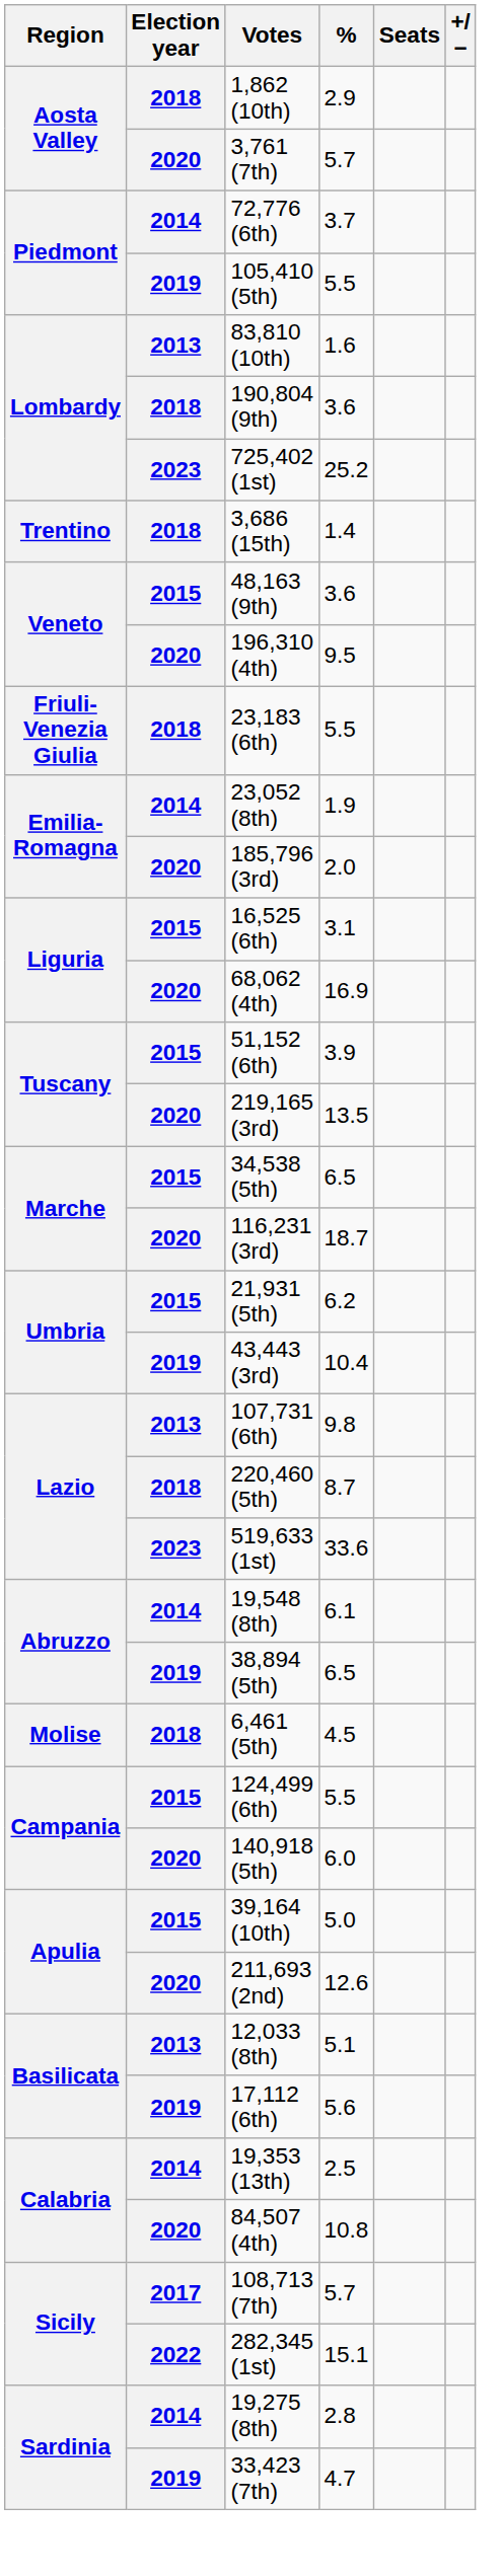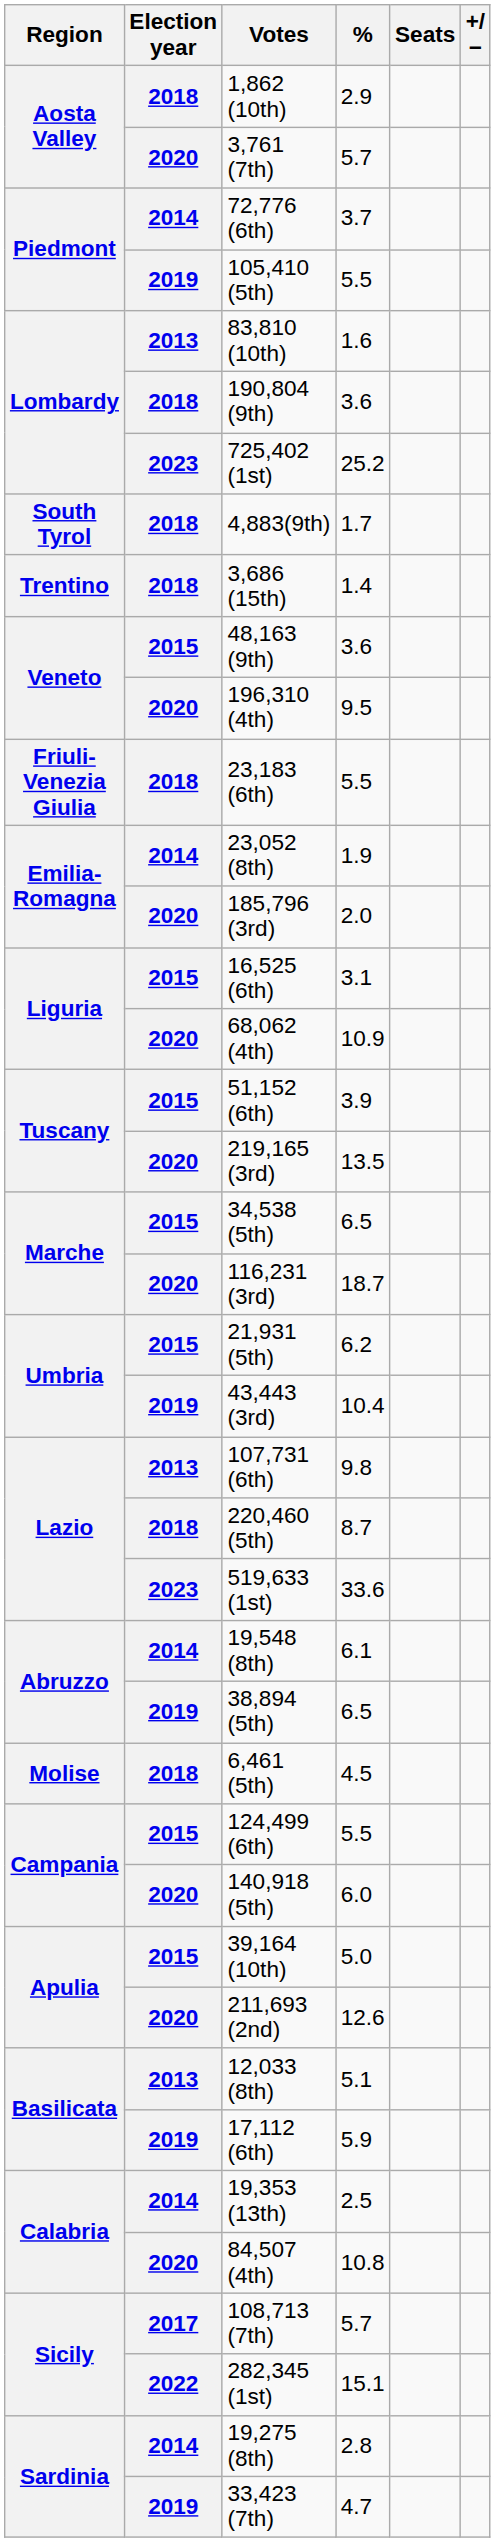 <table class=wikitable style="width:50%; border:1px #AAAAFF solid">
 <tr>
 <th width=19%>Region</th>
 <th width=13%>Election year</th>
 <th width=16%>Votes</th>
 <th width=7%>%</th>
 <th width=1%>Seats</th>
 <th width=6%>+/−</th>
 </tr>
 <tr>
 <th rowspan="2"><a href='#'>Aosta Valley</a></th>
 <th><a href='#'>2018</a></th>
 <td>1,862 (10th)</td>
 <td 2.9>2.9</td>
 <td></td>
 <td></td>
 </tr>
 <tr>
 <th><a href='#'>2020</a></th>
 <td>3,761 (7th)</td>
 <td 5.7>5.7</td>
 <td></td>
 <td></td>
 </tr>
 <tr>
 <th rowspan="2"><a href='#'>Piedmont</a></th>
 <th><a href='#'>2014</a></th>
 <td>72,776 (6th)</td>
 <td>3.7</td>
 <td></td>
 <td></td>
 </tr>
 <tr>
 <th><a href='#'>2019</a></th>
 <td>105,410 (5th)</td>
 <td>5.5</td>
 <td></td>
 <td></td>
 </tr>
 <tr>
 <th rowspan="3"><a href='#'>Lombardy</a></th>
 <th><a href='#'>2013</a></th>
 <td>83,810 (10th)</td>
 <td>1.6</td>
 <td></td>
 <td></td>
 </tr>
 <tr>
 <th><a href='#'>2018</a></th>
 <td>190,804 (9th)</td>
 <td>3.6</td>
 <td></td>
 <td></td>
 </tr>
 <tr>
 <th><a href='#'>2023</a></th>
 <td>725,402 (1st)</td>
 <td>25.2</td>
 <td></td>
 <td></td>
 </tr>
 <tr>
+<th><a href='#'>South Tyrol</a></th>
+<th><a href='#'>2018</a></th>
+<td>4,883(9th)</td>
+<td>1.7</td>
+<td></td>
+<td></td>
+</tr>
+<tr>
 <th><a href='#'>Trentino</a></th>
 <th><a href='#'>2018</a></th>
 <td>3,686 (15th)</td>
 <td>1.4</td>
 <td></td>
 <td></td>
 </tr>
 <tr>
 <th rowspan="2"><a href='#'>Veneto</a></th>
 <th><a href='#'>2015</a></th>
 <td>48,163 (9th)</td>
 <td>3.6</td>
 <td></td>
 <td></td>
 </tr>
 <tr>
 <th><a href='#'>2020</a></th>
 <td>196,310 (4th)</td>
 <td>9.5</td>
 <td></td>
 <td></td>
 </tr>
 <tr>
 <th><a href='#'>Friuli-Venezia Giulia</a></th>
 <th><a href='#'>2018</a></th>
 <td>23,183 (6th)</td>
 <td>5.5</td>
 <td></td>
 <td></td>
 </tr>
 <tr>
 <th rowspan="2"><a href='#'>Emilia-Romagna</a></th>
 <th><a href='#'>2014</a></th>
 <td>23,052 (8th)</td>
 <td>1.9</td>
 <td></td>
 <td></td>
 </tr>
 <tr>
 <th><a href='#'>2020</a></th>
 <td>185,796 (3rd)</td>
 <td>2.0</td>
 <td></td>
 <td></td>
 </tr>
 <tr>
 <th rowspan="2"><a href='#'>Liguria</a></th>
 <th><a href='#'>2015</a></th>
 <td>16,525 (6th)</td>
 <td>3.1</td>
 <td></td>
 <td></td>
 </tr>
 <tr>
 <th><a href='#'>2020</a></th>
 <td>68,062 (4th)</td>
-<td>16.9</td>
+<td>10.9</td>
 <td></td>
 <td></td>
 </tr>
 <tr>
 <th rowspan="2"><a href='#'>Tuscany</a></th>
 <th><a href='#'>2015</a></th>
 <td>51,152 (6th)</td>
 <td>3.9</td>
 <td></td>
 <td></td>
 </tr>
 <tr>
 <th><a href='#'>2020</a></th>
 <td>219,165 (3rd)</td>
 <td>13.5</td>
 <td></td>
 <td></td>
 </tr>
 <tr>
 <th rowspan="2"><a href='#'>Marche</a></th>
 <th><a href='#'>2015</a></th>
 <td>34,538 (5th)</td>
 <td>6.5</td>
 <td></td>
 <td></td>
 </tr>
 <tr>
 <th><a href='#'>2020</a></th>
 <td>116,231 (3rd)</td>
 <td>18.7</td>
 <td></td>
 <td></td>
 </tr>
 <tr>
 <th rowspan="2"><a href='#'>Umbria</a></th>
 <th><a href='#'>2015</a></th>
 <td>21,931 (5th)</td>
 <td>6.2</td>
 <td></td>
 <td></td>
 </tr>
 <tr>
 <th><a href='#'>2019</a></th>
 <td>43,443 (3rd)</td>
 <td>10.4</td>
 <td></td>
 <td></td>
 </tr>
 <tr>
 <th rowspan="3"><a href='#'>Lazio</a></th>
 <th><a href='#'>2013</a></th>
 <td>107,731 (6th)</td>
 <td>9.8</td>
 <td></td>
 <td></td>
 </tr>
 <tr>
 <th><a href='#'>2018</a></th>
 <td>220,460 (5th)</td>
 <td>8.7</td>
 <td></td>
 <td></td>
 </tr>
 <tr>
 <th><a href='#'>2023</a></th>
 <td>519,633 (1st)</td>
 <td>33.6</td>
 <td></td>
 <td></td>
 </tr>
 <tr>
 <th rowspan="2"><a href='#'>Abruzzo</a></th>
 <th><a href='#'>2014</a></th>
 <td>19,548 (8th)</td>
 <td>6.1</td>
 <td></td>
 <td></td>
 </tr>
 <tr>
 <th><a href='#'>2019</a></th>
 <td>38,894 (5th)</td>
 <td>6.5</td>
 <td></td>
 <td></td>
 </tr>
 <tr>
 <th><a href='#'>Molise</a></th>
 <th><a href='#'>2018</a></th>
 <td>6,461 (5th)</td>
 <td>4.5</td>
 <td></td>
 <td></td>
 </tr>
 <tr>
 <th rowspan="2"><a href='#'>Campania</a></th>
 <th><a href='#'>2015</a></th>
 <td>124,499 (6th)</td>
 <td>5.5</td>
 <td></td>
 <td></td>
 </tr>
 <tr>
 <th><a href='#'>2020</a></th>
 <td>140,918 (5th)</td>
 <td>6.0</td>
 <td></td>
 <td></td>
 </tr>
 <tr>
 <th rowspan="2"><a href='#'>Apulia</a></th>
 <th><a href='#'>2015</a></th>
 <td>39,164 (10th)</td>
 <td>5.0</td>
 <td></td>
 <td></td>
 </tr>
 <tr>
 <th><a href='#'>2020</a></th>
 <td>211,693 (2nd)</td>
 <td>12.6</td>
 <td></td>
 <td></td>
 </tr>
 <tr>
 <th rowspan="2"><a href='#'>Basilicata</a></th>
 <th><a href='#'>2013</a></th>
 <td>12,033 (8th)</td>
 <td>5.1</td>
 <td></td>
 <td></td>
 </tr>
 <tr>
 <th><a href='#'>2019</a></th>
 <td>17,112 (6th)</td>
-<td>5.6</td>
+<td>5.9</td>
 <td></td>
 <td></td>
 </tr>
 <tr>
 <th rowspan="2"><a href='#'>Calabria</a></th>
 <th><a href='#'>2014</a></th>
 <td>19,353 (13th)</td>
 <td>2.5</td>
 <td></td>
 <td></td>
 </tr>
 <tr>
 <th><a href='#'>2020</a></th>
 <td>84,507 (4th)</td>
 <td>10.8</td>
 <td></td>
 <td></td>
 </tr>
 <tr>
 <th rowspan="2"><a href='#'>Sicily</a></th>
 <th><a href='#'>2017</a></th>
 <td>108,713 (7th)</td>
 <td>5.7</td>
 <td></td>
 <td></td>
 </tr>
 <tr>
 <th><a href='#'>2022</a></th>
 <td>282,345 (1st)</td>
 <td>15.1</td>
 <td></td>
 <td></td>
 </tr>
 <tr>
 <th rowspan="2"><a href='#'>Sardinia</a></th>
 <th><a href='#'>2014</a></th>
 <td>19,275 (8th)</td>
 <td>2.8</td>
 <td></td>
 <td></td>
 </tr>
 <tr>
 <th><a href='#'>2019</a></th>
 <td>33,423 (7th)</td>
 <td>4.7</td>
 <td></td>
 <td></td>
 </tr>
 </table>
